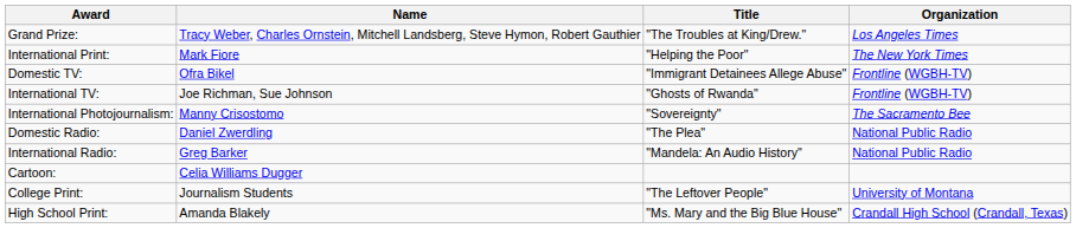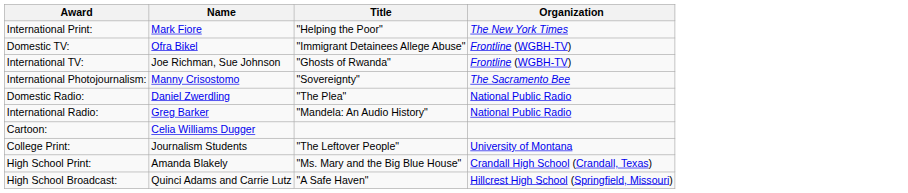 <table class="wikitable">
 <tr>
 <th>Award</th>
 <th>Name</th>
 <th>Title</th>
 <th>Organization</th>
-</tr>
-<tr>
-<td>Grand Prize:</td>
-<td><a href='#'>Tracy Weber</a>, <a href='#'>Charles Ornstein</a>, Mitchell Landsberg, Steve Hymon, Robert Gauthier</td>
-<td>"The Troubles at King/Drew."</td>
-<td><em><a href='#'>Los Angeles Times</a></em></td>
 </tr>
 <tr>
 <td>International Print:</td>
 <td><a href='#'>Mark Fiore</a></td>
 <td>"Helping the Poor"</td>
 <td><em><a href='#'>The New York Times</a></em></td>
 </tr>
 <tr>
 <td>Domestic TV:</td>
 <td><a href='#'>Ofra Bikel</a></td>
 <td>"Immigrant Detainees Allege Abuse"</td>
 <td><em><a href='#'>Frontline</a></em> (<a href='#'>WGBH-TV</a>)</td>
 </tr>
 <tr>
 <td>International TV:</td>
 <td>Joe Richman, Sue Johnson</td>
 <td>"Ghosts of Rwanda"</td>
 <td><em><a href='#'>Frontline</a></em> (<a href='#'>WGBH-TV</a>)</td>
 </tr>
 <tr>
 <td>International Photojournalism:</td>
 <td><a href='#'>Manny Crisostomo</a></td>
 <td>"Sovereignty"</td>
 <td><em><a href='#'>The Sacramento Bee</a></em></td>
 </tr>
 <tr>
 <td>Domestic Radio:</td>
 <td><a href='#'>Daniel Zwerdling</a></td>
 <td>"The Plea"</td>
 <td><a href='#'>National Public Radio</a></td>
 </tr>
 <tr>
 <td>International Radio:</td>
 <td><a href='#'>Greg Barker</a></td>
 <td>"Mandela: An Audio History"</td>
 <td><a href='#'>National Public Radio</a></td>
 </tr>
 <tr>
 <td>Cartoon:</td>
 <td><a href='#'>Celia Williams Dugger</a></td>
 <td></td>
 <td></td>
 </tr>
 <tr>
 <td>College Print:</td>
 <td>Journalism Students</td>
 <td>"The Leftover People"</td>
 <td><a href='#'>University of Montana</a></td>
 </tr>
 <tr>
 <td>High School Print:</td>
 <td>Amanda Blakely</td>
 <td>"Ms. Mary and the Big Blue House"</td>
 <td><a href='#'>Crandall High School</a> (<a href='#'>Crandall, Texas</a>)</td>
 </tr>
+<tr>
+<td>High School Broadcast:</td>
+<td>Quinci Adams and Carrie Lutz</td>
+<td>"A Safe Haven"</td>
+<td><a href='#'>Hillcrest High School</a> (<a href='#'>Springfield, Missouri</a>)</td>
+</tr>
 </table>
